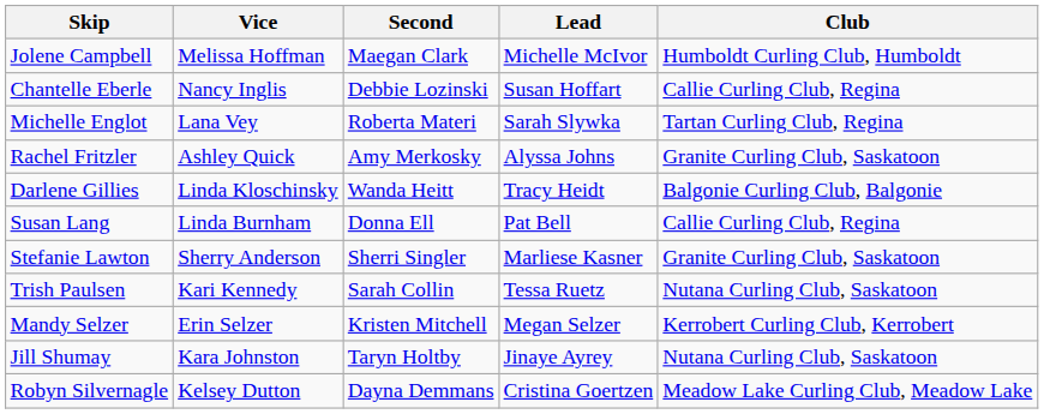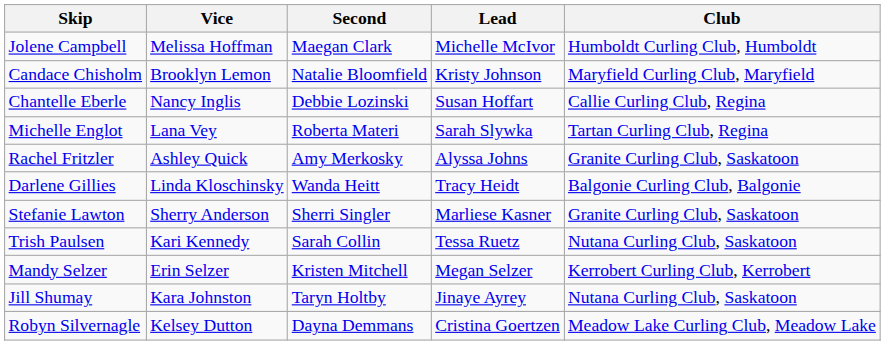 <table class="wikitable">
 <tr>
 <th>Skip</th>
 <th>Vice</th>
 <th>Second</th>
 <th>Lead</th>
 <th>Club</th>
 </tr>
 <tr>
 <td><a href='#'>Jolene Campbell</a></td>
 <td><a href='#'>Melissa Hoffman</a></td>
 <td><a href='#'>Maegan Clark</a></td>
 <td><a href='#'>Michelle McIvor</a></td>
 <td><a href='#'>Humboldt Curling Club</a>, <a href='#'>Humboldt</a></td>
+</tr>
+<tr>
+<td><a href='#'>Candace Chisholm</a></td>
+<td><a href='#'>Brooklyn Lemon</a></td>
+<td><a href='#'>Natalie Bloomfield</a></td>
+<td><a href='#'>Kristy Johnson</a></td>
+<td><a href='#'>Maryfield Curling Club</a>, <a href='#'>Maryfield</a></td>
 </tr>
 <tr>
 <td><a href='#'>Chantelle Eberle</a></td>
 <td><a href='#'>Nancy Inglis</a></td>
 <td><a href='#'>Debbie Lozinski</a></td>
 <td><a href='#'>Susan Hoffart</a></td>
 <td><a href='#'>Callie Curling Club</a>, <a href='#'>Regina</a></td>
 </tr>
 <tr>
 <td><a href='#'>Michelle Englot</a></td>
 <td><a href='#'>Lana Vey</a></td>
 <td><a href='#'>Roberta Materi</a></td>
 <td><a href='#'>Sarah Slywka</a></td>
 <td><a href='#'>Tartan Curling Club</a>, <a href='#'>Regina</a></td>
 </tr>
 <tr>
 <td><a href='#'>Rachel Fritzler</a></td>
 <td><a href='#'>Ashley Quick</a></td>
 <td><a href='#'>Amy Merkosky</a></td>
 <td><a href='#'>Alyssa Johns</a></td>
 <td><a href='#'>Granite Curling Club</a>, <a href='#'>Saskatoon</a></td>
 </tr>
 <tr>
 <td><a href='#'>Darlene Gillies</a></td>
 <td><a href='#'>Linda Kloschinsky</a></td>
 <td><a href='#'>Wanda Heitt</a></td>
 <td><a href='#'>Tracy Heidt</a></td>
 <td><a href='#'>Balgonie Curling Club</a>, <a href='#'>Balgonie</a></td>
-</tr>
-<tr>
-<td><a href='#'>Susan Lang</a></td>
-<td><a href='#'>Linda Burnham</a></td>
-<td><a href='#'>Donna Ell</a></td>
-<td><a href='#'>Pat Bell</a></td>
-<td><a href='#'>Callie Curling Club</a>, <a href='#'>Regina</a></td>
 </tr>
 <tr>
 <td><a href='#'>Stefanie Lawton</a></td>
 <td><a href='#'>Sherry Anderson</a></td>
 <td><a href='#'>Sherri Singler</a></td>
 <td><a href='#'>Marliese Kasner</a></td>
 <td><a href='#'>Granite Curling Club</a>, <a href='#'>Saskatoon</a></td>
 </tr>
 <tr>
 <td><a href='#'>Trish Paulsen</a></td>
 <td><a href='#'>Kari Kennedy</a></td>
 <td><a href='#'>Sarah Collin</a></td>
 <td><a href='#'>Tessa Ruetz</a></td>
 <td><a href='#'>Nutana Curling Club</a>, <a href='#'>Saskatoon</a></td>
 </tr>
 <tr>
 <td><a href='#'>Mandy Selzer</a></td>
 <td><a href='#'>Erin Selzer</a></td>
 <td><a href='#'>Kristen Mitchell</a></td>
 <td><a href='#'>Megan Selzer</a></td>
 <td><a href='#'>Kerrobert Curling Club</a>, <a href='#'>Kerrobert</a></td>
 </tr>
 <tr>
 <td><a href='#'>Jill Shumay</a></td>
 <td><a href='#'>Kara Johnston</a></td>
 <td><a href='#'>Taryn Holtby</a></td>
 <td><a href='#'>Jinaye Ayrey</a></td>
 <td><a href='#'>Nutana Curling Club</a>, <a href='#'>Saskatoon</a></td>
 </tr>
 <tr>
 <td><a href='#'>Robyn Silvernagle</a></td>
 <td><a href='#'>Kelsey Dutton</a></td>
 <td><a href='#'>Dayna Demmans</a></td>
 <td><a href='#'>Cristina Goertzen</a></td>
 <td><a href='#'>Meadow Lake Curling Club</a>, <a href='#'>Meadow Lake</a></td>
 </tr>
 </table>
